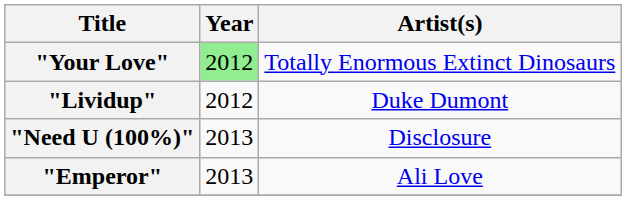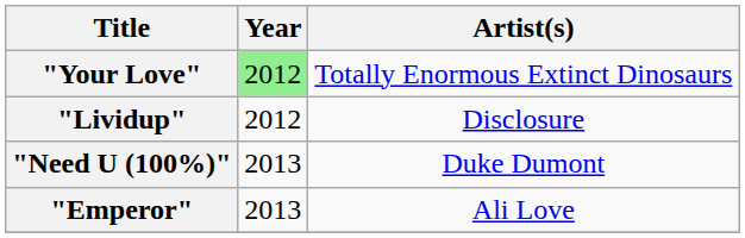 <table class="wikitable plainrowheaders" style="text-align:center;">
 <tr>
 <th>Title</th>
 <th>Year</th>
 <th>Artist(s)</th>
 </tr>
 <tr>
 <th scope="row">"Your Love"</th>
 <td style="background: lightgreen;">2012</td>
 <td><a href='#'>Totally Enormous Extinct Dinosaurs</a></td>
 </tr>
 <tr>
 <th scope="row">"Lividup"</th>
 <td>2012</td>
-<td><a href='#'>Duke Dumont</a></td>
+<td><a href='#'>Disclosure</a></td>
 </tr>
 <tr>
 <th scope="row">"Need U (100%)"</th>
 <td>2013</td>
-<td><a href='#'>Disclosure</a></td>
+<td><a href='#'>Duke Dumont</a></td>
 </tr>
 <tr>
 <th scope="row">"Emperor"</th>
 <td>2013</td>
 <td><a href='#'>Ali Love</a></td>
 </tr>
 <tr>
 </tr>
 </table>
